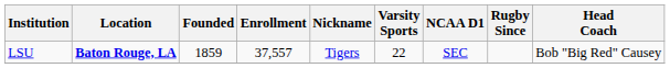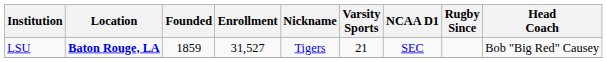 <table class="wikitable sortable" style="text-align: center;">
 <tr>
 <th>Institution</th>
 <th>Location</th>
 <th>Founded</th>
 <th>Enrollment</th>
 <th>Nickname</th>
 <th>Varsity<br>Sports</th>
 <th>NCAA D1 <br> </th>
 <th>Rugby <br> Since</th>
 <th>Head <br> Coach</th>
 </tr>
 <tr>
 <td style="text-align:left;"><a href='#'>LSU</a></td>
 <td style="text-align:center;"><strong><a href='#'>Baton Rouge, LA</a></strong></td>
 <td style="text-align:center;">1859</td>
-<td style="text-align:center;">37,557</td>
+<td style="text-align:center;">31,527</td>
 <td style="text-align:center;"><a href='#'>Tigers</a></td>
-<td style="text-align:center;">22</td>
+<td style="text-align:center;">21</td>
 <td style="text-align:center;"><a href='#'>SEC</a></td>
 <td style="text-align:center;"></td>
 <td style="text-align:center;">Bob "Big Red" Causey</td>
 </tr>
 <tr>
 </tr>
 </table>
